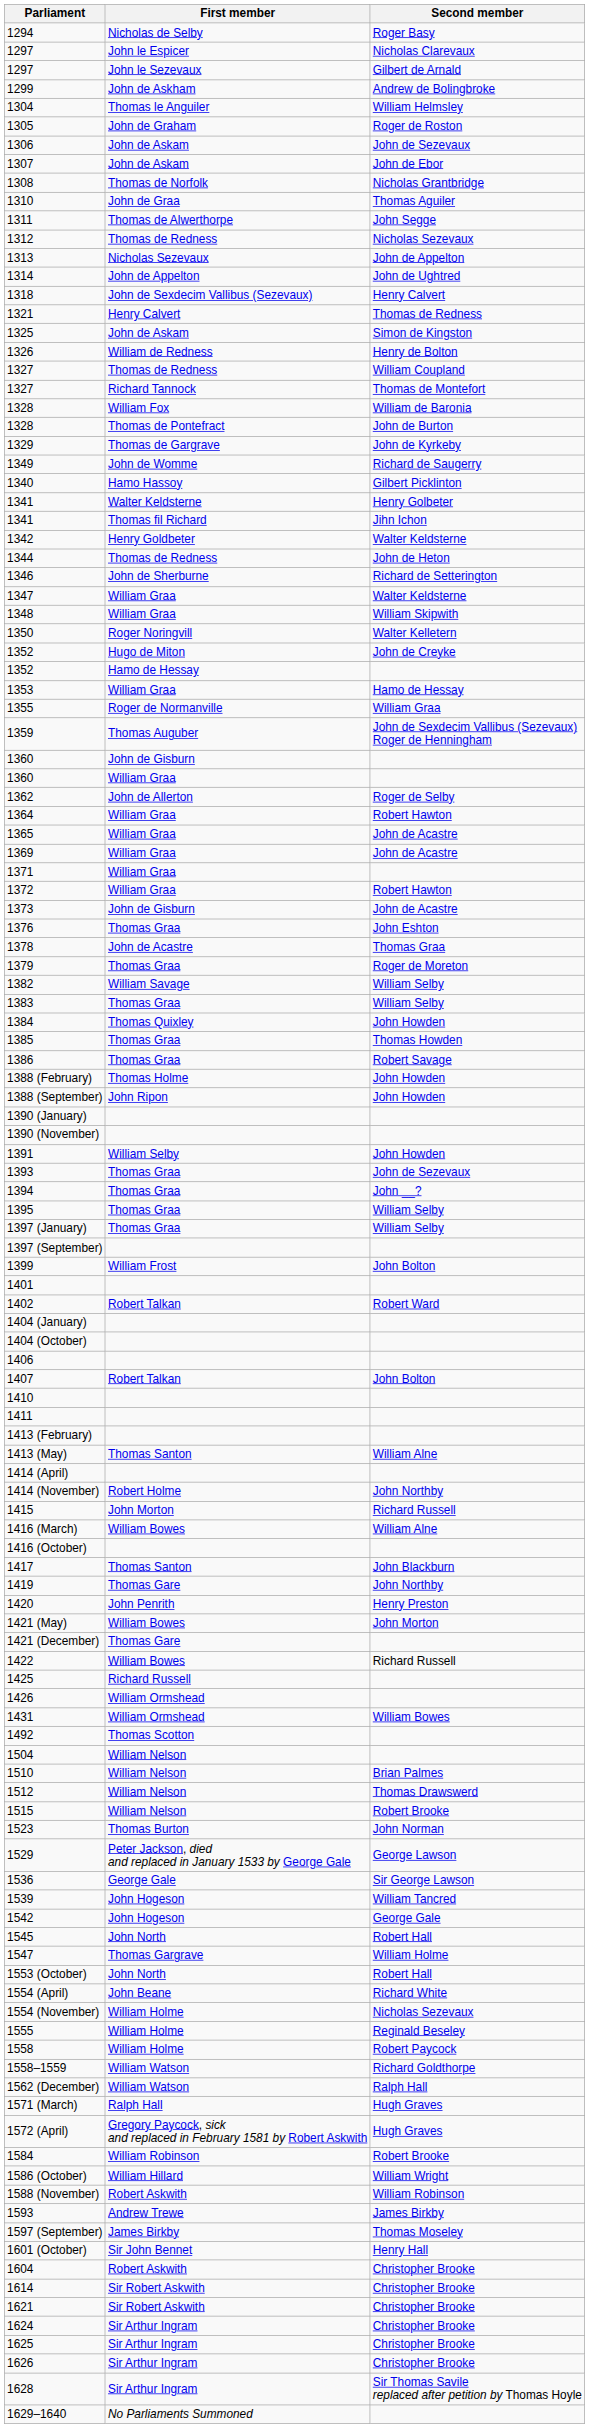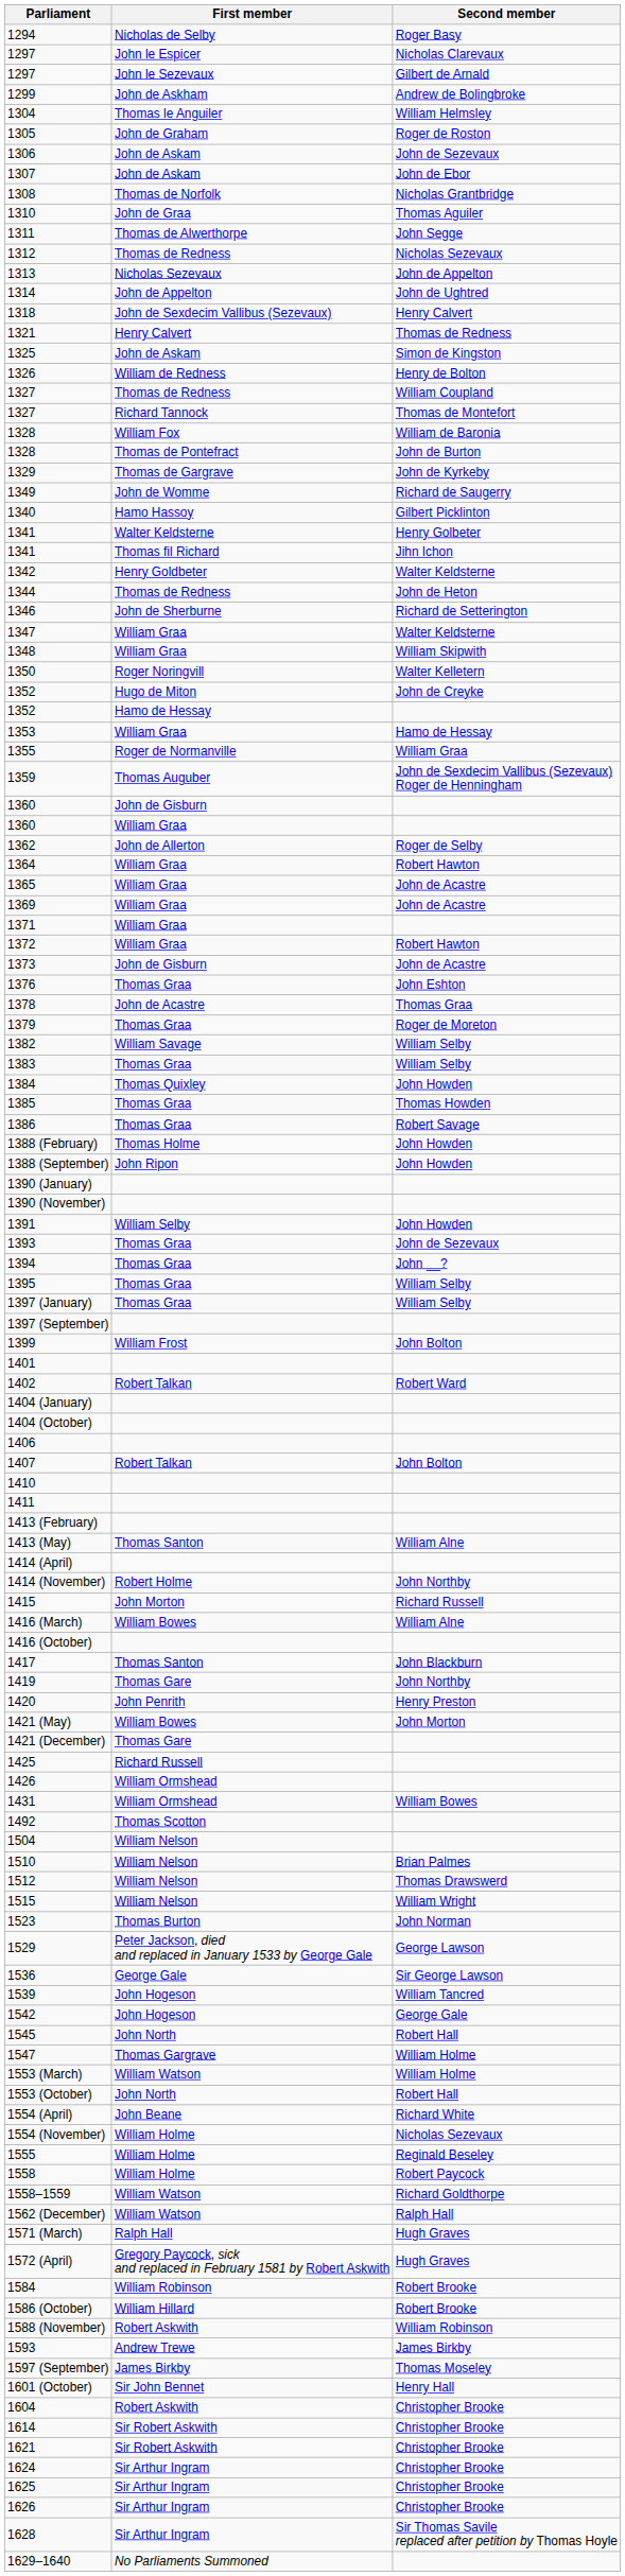 <table class="wikitable">
 <tr>
 <th>Parliament</th>
 <th>First member</th>
 <th>Second member</th>
 </tr>
 <tr>
 <td>1294</td>
 <td><a href='#'>Nicholas de Selby</a></td>
 <td><a href='#'>Roger Basy</a></td>
 </tr>
 <tr>
 <td>1297</td>
 <td><a href='#'>John le Espicer</a></td>
 <td><a href='#'>Nicholas Clarevaux</a></td>
 </tr>
 <tr>
 <td>1297</td>
 <td><a href='#'>John le Sezevaux</a></td>
 <td><a href='#'>Gilbert de Arnald</a></td>
 </tr>
 <tr>
 <td>1299</td>
 <td><a href='#'>John de Askham</a></td>
 <td><a href='#'>Andrew de Bolingbroke</a></td>
 </tr>
 <tr>
 <td>1304</td>
 <td><a href='#'>Thomas le Anguiler</a></td>
 <td><a href='#'>William Helmsley</a></td>
 </tr>
 <tr>
 <td>1305</td>
 <td><a href='#'>John de Graham</a></td>
 <td><a href='#'>Roger de Roston</a></td>
 </tr>
 <tr>
 <td>1306</td>
 <td><a href='#'>John de Askam</a></td>
 <td><a href='#'>John de Sezevaux</a></td>
 </tr>
 <tr>
 <td>1307</td>
 <td><a href='#'>John de Askam</a></td>
 <td><a href='#'>John de Ebor</a></td>
 </tr>
 <tr>
 <td>1308</td>
 <td><a href='#'>Thomas de Norfolk</a></td>
 <td><a href='#'>Nicholas Grantbridge</a></td>
 </tr>
 <tr>
 <td>1310</td>
 <td><a href='#'>John de Graa</a></td>
 <td><a href='#'>Thomas Aguiler</a></td>
 </tr>
 <tr>
 <td>1311</td>
 <td><a href='#'>Thomas de Alwerthorpe</a></td>
 <td><a href='#'>John Segge</a></td>
 </tr>
 <tr>
 <td>1312</td>
 <td><a href='#'>Thomas de Redness</a></td>
 <td><a href='#'>Nicholas Sezevaux</a></td>
 </tr>
 <tr>
 <td>1313</td>
 <td><a href='#'>Nicholas Sezevaux</a></td>
 <td><a href='#'>John de Appelton</a></td>
 </tr>
 <tr>
 <td>1314</td>
 <td><a href='#'>John de Appelton</a></td>
 <td><a href='#'>John de Ughtred</a></td>
 </tr>
 <tr>
 <td>1318</td>
 <td><a href='#'>John de Sexdecim Vallibus (Sezevaux)</a></td>
 <td><a href='#'>Henry Calvert</a></td>
 </tr>
 <tr>
 <td>1321</td>
 <td><a href='#'>Henry Calvert</a></td>
 <td><a href='#'>Thomas de Redness</a></td>
 </tr>
 <tr>
 <td>1325</td>
 <td><a href='#'>John de Askam</a></td>
 <td><a href='#'>Simon de Kingston</a></td>
 </tr>
 <tr>
 <td>1326</td>
 <td><a href='#'>William de Redness</a></td>
 <td><a href='#'>Henry de Bolton</a></td>
 </tr>
 <tr>
 <td>1327</td>
 <td><a href='#'>Thomas de Redness</a></td>
 <td><a href='#'>William Coupland</a></td>
 </tr>
 <tr>
 <td>1327</td>
 <td><a href='#'>Richard Tannock</a></td>
 <td><a href='#'>Thomas de Montefort</a></td>
 </tr>
 <tr>
 <td>1328</td>
 <td><a href='#'>William Fox</a></td>
 <td><a href='#'>William de Baronia</a></td>
 </tr>
 <tr>
 <td>1328</td>
 <td><a href='#'>Thomas de Pontefract</a></td>
 <td><a href='#'>John de Burton</a></td>
 </tr>
 <tr>
 <td>1329</td>
 <td><a href='#'>Thomas de Gargrave</a></td>
 <td><a href='#'>John de Kyrkeby</a></td>
 </tr>
 <tr>
 <td>1349</td>
 <td><a href='#'>John de Womme</a></td>
 <td><a href='#'>Richard de Saugerry</a></td>
 </tr>
 <tr>
 <td>1340</td>
 <td><a href='#'>Hamo Hassoy</a></td>
 <td><a href='#'>Gilbert Picklinton</a></td>
 </tr>
 <tr>
 <td>1341</td>
 <td><a href='#'>Walter Keldsterne</a></td>
 <td><a href='#'>Henry Golbeter</a></td>
 </tr>
 <tr>
 <td>1341</td>
 <td><a href='#'>Thomas fil Richard</a></td>
 <td><a href='#'>Jihn Ichon</a></td>
 </tr>
 <tr>
 <td>1342</td>
 <td><a href='#'>Henry Goldbeter</a></td>
 <td><a href='#'>Walter Keldsterne</a></td>
 </tr>
 <tr>
 <td>1344</td>
 <td><a href='#'>Thomas de Redness</a></td>
 <td><a href='#'>John de Heton</a></td>
 </tr>
 <tr>
 <td>1346</td>
 <td><a href='#'>John de Sherburne</a></td>
 <td><a href='#'>Richard de Setterington</a></td>
 </tr>
 <tr>
 <td>1347</td>
 <td><a href='#'>William Graa</a></td>
 <td><a href='#'>Walter Keldsterne</a></td>
 </tr>
 <tr>
 <td>1348</td>
 <td><a href='#'>William Graa</a></td>
 <td><a href='#'>William Skipwith</a></td>
 </tr>
 <tr>
 <td>1350</td>
 <td><a href='#'>Roger Noringvill</a></td>
 <td><a href='#'>Walter Kelletern</a></td>
 </tr>
 <tr>
 <td>1352</td>
 <td><a href='#'>Hugo de Miton</a></td>
 <td><a href='#'>John de Creyke</a></td>
 </tr>
 <tr>
 <td>1352</td>
 <td><a href='#'>Hamo de Hessay</a></td>
 <td></td>
 </tr>
 <tr>
 <td>1353</td>
 <td><a href='#'>William Graa</a></td>
 <td><a href='#'>Hamo de Hessay</a></td>
 </tr>
 <tr>
 <td>1355</td>
 <td><a href='#'>Roger de Normanville</a></td>
 <td><a href='#'>William Graa</a></td>
 </tr>
 <tr>
 <td>1359</td>
 <td><a href='#'>Thomas Auguber</a></td>
 <td><a href='#'>John de Sexdecim Vallibus (Sezevaux)</a> <br> <a href='#'>Roger de Henningham</a></td>
 </tr>
 <tr>
 <td>1360</td>
 <td><a href='#'>John de Gisburn</a></td>
 <td></td>
 </tr>
 <tr>
 <td>1360</td>
 <td><a href='#'>William Graa</a></td>
 <td></td>
 </tr>
 <tr>
 <td>1362</td>
 <td><a href='#'>John de Allerton</a></td>
 <td><a href='#'>Roger de Selby</a></td>
 </tr>
 <tr>
 <td>1364</td>
 <td><a href='#'>William Graa</a></td>
 <td><a href='#'>Robert Hawton</a></td>
 </tr>
 <tr>
 <td>1365</td>
 <td><a href='#'>William Graa</a></td>
 <td><a href='#'>John de Acastre</a></td>
 </tr>
 <tr>
 <td>1369</td>
 <td><a href='#'>William Graa</a></td>
 <td><a href='#'>John de Acastre</a></td>
 </tr>
 <tr>
 <td>1371</td>
 <td><a href='#'>William Graa</a></td>
 <td></td>
 </tr>
 <tr>
 <td>1372</td>
 <td><a href='#'>William Graa</a></td>
 <td><a href='#'>Robert Hawton</a></td>
 </tr>
 <tr>
 <td>1373</td>
 <td><a href='#'>John de Gisburn</a></td>
 <td><a href='#'>John de Acastre</a></td>
 </tr>
 <tr>
 <td>1376</td>
 <td><a href='#'>Thomas Graa</a></td>
 <td><a href='#'>John Eshton</a></td>
 </tr>
 <tr>
 <td>1378</td>
 <td><a href='#'>John de Acastre</a></td>
 <td><a href='#'>Thomas Graa</a></td>
 </tr>
 <tr>
 <td>1379</td>
 <td><a href='#'>Thomas Graa</a></td>
 <td><a href='#'>Roger de Moreton</a></td>
 </tr>
 <tr>
 <td>1382</td>
 <td><a href='#'>William Savage</a></td>
 <td><a href='#'>William Selby</a></td>
 </tr>
 <tr>
 <td>1383</td>
 <td><a href='#'>Thomas Graa</a></td>
 <td><a href='#'>William Selby</a></td>
 </tr>
 <tr>
 <td>1384</td>
 <td><a href='#'>Thomas Quixley</a></td>
 <td><a href='#'>John Howden</a></td>
 </tr>
 <tr>
 <td>1385</td>
 <td><a href='#'>Thomas Graa</a></td>
 <td><a href='#'>Thomas Howden</a></td>
 </tr>
 <tr>
 <td>1386</td>
 <td><a href='#'>Thomas Graa</a></td>
 <td><a href='#'>Robert Savage</a></td>
 </tr>
 <tr>
 <td>1388 (February)</td>
 <td><a href='#'>Thomas Holme</a></td>
 <td><a href='#'>John Howden</a></td>
 </tr>
 <tr>
 <td>1388 (September)</td>
 <td><a href='#'>John Ripon</a></td>
 <td><a href='#'>John Howden</a></td>
 </tr>
 <tr>
 <td>1390 (January)</td>
 <td></td>
 <td></td>
 </tr>
 <tr>
 <td>1390 (November)</td>
 <td></td>
 <td></td>
 </tr>
 <tr>
 <td>1391</td>
 <td><a href='#'>William Selby</a></td>
 <td><a href='#'>John Howden</a></td>
 </tr>
 <tr>
 <td>1393</td>
 <td><a href='#'>Thomas Graa</a></td>
 <td><a href='#'>John de Sezevaux</a></td>
 </tr>
 <tr>
 <td>1394</td>
 <td><a href='#'>Thomas Graa</a></td>
 <td><a href='#'>John __?</a></td>
 </tr>
 <tr>
 <td>1395</td>
 <td><a href='#'>Thomas Graa</a></td>
 <td><a href='#'>William Selby</a></td>
 </tr>
 <tr>
 <td>1397 (January)</td>
 <td><a href='#'>Thomas Graa</a></td>
 <td><a href='#'>William Selby</a></td>
 </tr>
 <tr>
 <td>1397 (September)</td>
 <td></td>
 <td></td>
 </tr>
 <tr>
 <td>1399</td>
 <td><a href='#'>William Frost</a></td>
 <td><a href='#'>John Bolton</a></td>
 </tr>
 <tr>
 <td>1401</td>
 <td></td>
 <td></td>
 </tr>
 <tr>
 <td>1402</td>
 <td><a href='#'>Robert Talkan</a></td>
 <td><a href='#'>Robert Ward</a></td>
 </tr>
 <tr>
 <td>1404 (January)</td>
 <td></td>
 <td></td>
 </tr>
 <tr>
 <td>1404 (October)</td>
 <td></td>
 <td></td>
 </tr>
 <tr>
 <td>1406</td>
 <td></td>
 <td></td>
 </tr>
 <tr>
 <td>1407</td>
 <td><a href='#'>Robert Talkan</a></td>
 <td><a href='#'>John Bolton</a></td>
 </tr>
 <tr>
 <td>1410</td>
 <td></td>
 <td></td>
 </tr>
 <tr>
 <td>1411</td>
 <td></td>
 <td></td>
 </tr>
 <tr>
 <td>1413 (February)</td>
 <td></td>
 <td></td>
 </tr>
 <tr>
 <td>1413 (May)</td>
 <td><a href='#'>Thomas Santon</a></td>
 <td><a href='#'>William Alne</a></td>
 </tr>
 <tr>
 <td>1414 (April)</td>
 <td></td>
 <td></td>
 </tr>
 <tr>
 <td>1414 (November)</td>
 <td><a href='#'>Robert Holme</a></td>
 <td><a href='#'>John Northby</a></td>
 </tr>
 <tr>
 <td>1415</td>
 <td><a href='#'>John Morton</a></td>
 <td><a href='#'>Richard Russell</a></td>
 </tr>
 <tr>
 <td>1416 (March)</td>
 <td><a href='#'>William Bowes</a></td>
 <td><a href='#'>William Alne</a></td>
 </tr>
 <tr>
 <td>1416 (October)</td>
 <td></td>
 <td></td>
 </tr>
 <tr>
 <td>1417</td>
 <td><a href='#'>Thomas Santon</a></td>
 <td><a href='#'>John Blackburn</a></td>
 </tr>
 <tr>
 <td>1419</td>
 <td><a href='#'>Thomas Gare</a></td>
 <td><a href='#'>John Northby</a></td>
 </tr>
 <tr>
 <td>1420</td>
 <td><a href='#'>John Penrith</a></td>
 <td><a href='#'>Henry Preston</a></td>
 </tr>
 <tr>
 <td>1421 (May)</td>
 <td><a href='#'>William Bowes</a></td>
 <td><a href='#'>John Morton</a></td>
 </tr>
 <tr>
 <td>1421 (December)</td>
 <td><a href='#'>Thomas Gare</a></td>
 <td></td>
 </tr>
 <tr>
-<td>1422</td>
-<td><a href='#'>William Bowes</a></td>
-<td>Richard Russell</td>
-</tr>
-<tr>
 <td>1425</td>
 <td><a href='#'>Richard Russell</a></td>
 <td></td>
 </tr>
 <tr>
 <td>1426</td>
 <td><a href='#'>William Ormshead</a></td>
 <td></td>
 </tr>
 <tr>
 <td>1431</td>
 <td><a href='#'>William Ormshead</a></td>
 <td><a href='#'>William Bowes</a></td>
 </tr>
 <tr>
 <td>1492</td>
 <td><a href='#'>Thomas Scotton</a></td>
 <td></td>
 </tr>
 <tr>
 <td>1504</td>
 <td><a href='#'>William Nelson</a></td>
 <td></td>
 </tr>
 <tr>
 <td>1510</td>
 <td><a href='#'>William Nelson</a></td>
 <td><a href='#'>Brian Palmes</a></td>
 </tr>
 <tr>
 <td>1512</td>
 <td><a href='#'>William Nelson</a></td>
 <td><a href='#'>Thomas Drawswerd</a></td>
 </tr>
 <tr>
 <td>1515</td>
 <td><a href='#'>William Nelson</a></td>
-<td><a href='#'>Robert Brooke</a></td>
+<td><a href='#'>William Wright</a></td>
 </tr>
 <tr>
 <td>1523</td>
 <td><a href='#'>Thomas Burton</a></td>
 <td><a href='#'>John Norman</a></td>
 </tr>
 <tr>
 <td>1529</td>
 <td><a href='#'>Peter Jackson</a>, <em>died <br> and replaced in January 1533 by</em> <a href='#'>George Gale</a></td>
 <td><a href='#'>George Lawson</a></td>
 </tr>
 <tr>
 <td>1536</td>
 <td><a href='#'>George Gale</a></td>
 <td><a href='#'>Sir George Lawson</a></td>
 </tr>
 <tr>
 <td>1539</td>
 <td><a href='#'>John Hogeson</a></td>
 <td><a href='#'>William Tancred</a></td>
 </tr>
 <tr>
 <td>1542</td>
 <td><a href='#'>John Hogeson</a></td>
 <td><a href='#'>George Gale</a></td>
 </tr>
 <tr>
 <td>1545</td>
 <td><a href='#'>John North</a></td>
 <td><a href='#'>Robert Hall</a></td>
 </tr>
 <tr>
 <td>1547</td>
 <td><a href='#'>Thomas Gargrave</a></td>
+<td><a href='#'>William Holme</a></td>
+</tr>
+<tr>
+<td>1553 (March)</td>
+<td><a href='#'>William Watson</a></td>
 <td><a href='#'>William Holme</a></td>
 </tr>
 <tr>
 <td>1553 (October)</td>
 <td><a href='#'>John North</a></td>
 <td><a href='#'>Robert Hall</a></td>
 </tr>
 <tr>
 <td>1554 (April)</td>
 <td><a href='#'>John Beane</a></td>
 <td><a href='#'>Richard White</a></td>
 </tr>
 <tr>
 <td>1554 (November)</td>
 <td><a href='#'>William Holme</a></td>
 <td><a href='#'>Nicholas Sezevaux</a></td>
 </tr>
 <tr>
 <td>1555</td>
 <td><a href='#'>William Holme</a></td>
 <td><a href='#'>Reginald Beseley</a></td>
 </tr>
 <tr>
 <td>1558</td>
 <td><a href='#'>William Holme</a></td>
 <td><a href='#'>Robert Paycock</a></td>
 </tr>
 <tr>
 <td>1558–1559</td>
 <td><a href='#'>William Watson</a></td>
 <td><a href='#'>Richard Goldthorpe</a></td>
 </tr>
 <tr>
 <td>1562 (December)</td>
 <td><a href='#'>William Watson</a></td>
 <td><a href='#'>Ralph Hall</a></td>
 </tr>
 <tr>
 <td>1571 (March)</td>
 <td><a href='#'>Ralph Hall</a></td>
 <td><a href='#'>Hugh Graves</a></td>
 </tr>
 <tr>
 <td>1572 (April)</td>
 <td><a href='#'>Gregory Paycock</a>, <em>sick <br> and replaced in February 1581 by</em> <a href='#'>Robert Askwith</a></td>
 <td><a href='#'>Hugh Graves</a></td>
 </tr>
 <tr>
 <td>1584</td>
 <td><a href='#'>William Robinson</a></td>
 <td><a href='#'>Robert Brooke</a></td>
 </tr>
 <tr>
 <td>1586 (October)</td>
 <td><a href='#'>William Hillard</a></td>
-<td><a href='#'>William Wright</a></td>
+<td><a href='#'>Robert Brooke</a></td>
 </tr>
 <tr>
 <td>1588 (November)</td>
 <td><a href='#'>Robert Askwith</a></td>
 <td><a href='#'>William Robinson</a></td>
 </tr>
 <tr>
 <td>1593</td>
 <td><a href='#'>Andrew Trewe</a></td>
 <td><a href='#'>James Birkby</a></td>
 </tr>
 <tr>
 <td>1597 (September)</td>
 <td><a href='#'>James Birkby</a></td>
 <td><a href='#'>Thomas Moseley</a></td>
 </tr>
 <tr>
 <td>1601 (October)</td>
 <td><a href='#'>Sir John Bennet</a></td>
 <td><a href='#'>Henry Hall</a></td>
 </tr>
 <tr>
 <td>1604</td>
 <td><a href='#'>Robert Askwith</a></td>
 <td><a href='#'>Christopher Brooke</a></td>
 </tr>
 <tr>
 <td>1614</td>
 <td><a href='#'>Sir Robert Askwith</a></td>
 <td><a href='#'>Christopher Brooke</a></td>
 </tr>
 <tr>
 <td>1621</td>
 <td><a href='#'>Sir Robert Askwith</a></td>
 <td><a href='#'>Christopher Brooke</a></td>
 </tr>
 <tr>
 <td>1624</td>
 <td><a href='#'>Sir Arthur Ingram</a></td>
 <td><a href='#'>Christopher Brooke</a></td>
 </tr>
 <tr>
 <td>1625</td>
 <td><a href='#'>Sir Arthur Ingram</a></td>
 <td><a href='#'>Christopher Brooke</a></td>
 </tr>
 <tr>
 <td>1626</td>
 <td><a href='#'>Sir Arthur Ingram</a></td>
 <td><a href='#'>Christopher Brooke</a></td>
 </tr>
 <tr>
 <td>1628</td>
 <td><a href='#'>Sir Arthur Ingram</a></td>
 <td><a href='#'>Sir Thomas Savile</a><em><br> replaced after petition by</em> Thomas Hoyle</td>
 </tr>
 <tr>
 <td>1629–1640</td>
 <td><em>No Parliaments Summoned</em></td>
 <td></td>
 </tr>
 </table>
